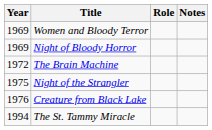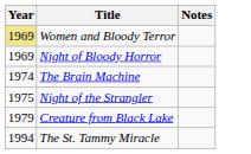 <table class="wikitable">
 <tr>
 <th>Year</th>
 <th>Title</th>
-<th>Role</th>
 <th>Notes</th>
 </tr>
 <tr>
-<td>1969</td>
+<td style="background: khaki;">1969</td>
 <td><em>Women and Bloody Terror</em></td>
-<td></td>
 <td></td>
 </tr>
 <tr>
 <td>1969</td>
 <td><em><a href='#'>Night of Bloody Horror</a></em></td>
 <td></td>
-<td></td>
 </tr>
 <tr>
-<td>1972</td>
+<td>1974</td>
 <td><em><a href='#'>The Brain Machine</a></em></td>
-<td></td>
 <td></td>
 </tr>
 <tr>
 <td>1975</td>
 <td><em><a href='#'>Night of the Strangler</a></em></td>
 <td></td>
-<td></td>
 </tr>
 <tr>
-<td>1976</td>
+<td>1979</td>
 <td><em><a href='#'>Creature from Black Lake</a></em></td>
-<td></td>
 <td></td>
 </tr>
 <tr>
 <td>1994</td>
 <td><em>The St. Tammy Miracle</em></td>
 <td></td>
-<td></td>
 </tr>
 </table>
